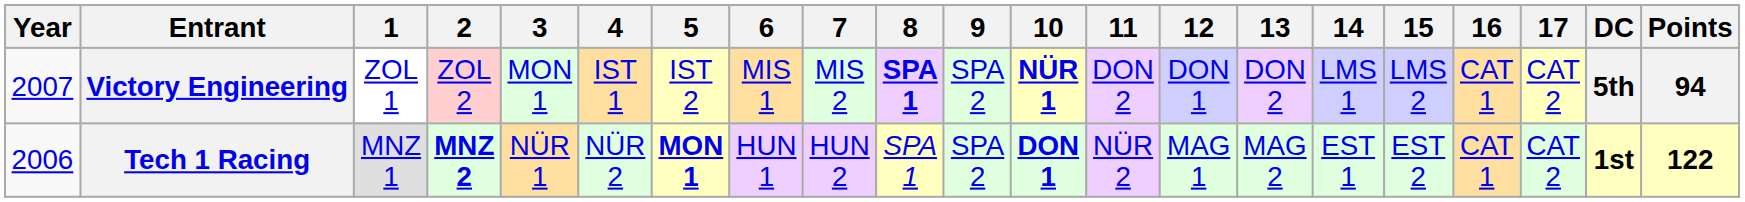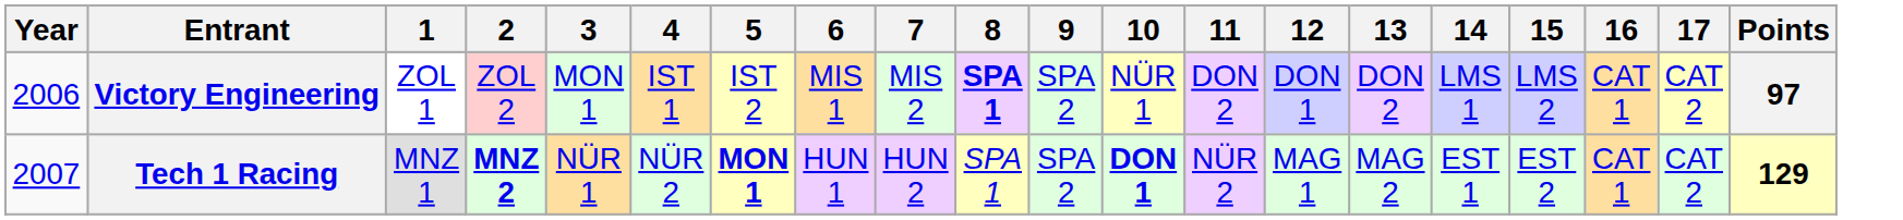 <table class="wikitable" style="text-align:center; font-size:85%">
 <tr>
 <th>Year</th>
 <th>Entrant</th>
 <th>1</th>
 <th>2</th>
 <th>3</th>
 <th>4</th>
 <th>5</th>
 <th>6</th>
 <th>7</th>
 <th>8</th>
 <th>9</th>
 <th>10</th>
 <th>11</th>
 <th>12</th>
 <th>13</th>
 <th>14</th>
 <th>15</th>
 <th>16</th>
 <th>17</th>
-<th>DC</th>
 <th>Points</th>
 </tr>
 <tr>
-<td><a href='#'>2007</a></td>
+<td><a href='#'>2006</a></td>
 <th nowrap><a href='#'>Victory Engineering</a></th>
 <td style="background:#FFFFFF;"><a href='#'>ZOL<br>1</a><br></td>
 <td style="background:#FFCFCF;"><a href='#'>ZOL<br>2</a><br></td>
 <td style="background:#DFFFDF;"><a href='#'>MON<br>1</a><br></td>
 <td style="background:#FFDF9F;"><a href='#'>IST<br>1</a><br></td>
 <td style="background:#FFFFBF;"><a href='#'>IST<br>2</a><br></td>
 <td style="background:#FFDF9F;"><a href='#'>MIS<br>1</a><br></td>
 <td style="background:#DFFFDF;"><a href='#'>MIS<br>2</a><br></td>
 <td style="background:#EFCFFF;"><strong><a href='#'>SPA<br>1</a><br></strong></td>
 <td style="background:#DFFFDF;"><a href='#'>SPA<br>2</a><br></td>
-<td style="background:#FFFFBF;"><strong><a href='#'>NÜR<br>1</a><br></strong></td>
+<td style="background:#FFFFBF;"><a href='#'>NÜR<br>1</a><br></td>
 <td style="background:#EFCFFF;"><a href='#'>DON<br>2</a><br></td>
 <td style="background:#CFCFFF;"><a href='#'>DON<br>1</a><br></td>
 <td style="background:#EFCFFF;"><a href='#'>DON<br>2</a><br></td>
 <td style="background:#CFCFFF;"><a href='#'>LMS<br>1</a><br></td>
 <td style="background:#CFCFFF;"><a href='#'>LMS<br>2</a><br></td>
 <td style="background:#FFDF9F;"><a href='#'>CAT<br>1</a><br></td>
 <td style="background:#FFFFBF;"><a href='#'>CAT<br>2</a><br></td>
-<th>5th</th>
-<th>94</th>
+<th>97</th>
 </tr>
 <tr>
-<td><a href='#'>2006</a></td>
+<td><a href='#'>2007</a></td>
 <th nowrap><a href='#'>Tech 1 Racing</a></th>
 <td style="background:#DFDFDF;"><a href='#'>MNZ<br>1</a><br></td>
 <td style="background:#DFFFDF;"><strong><a href='#'>MNZ<br>2</a><br></strong></td>
 <td style="background:#FFDF9F;"><a href='#'>NÜR<br>1</a><br></td>
 <td style="background:#DFFFDF;"><a href='#'>NÜR<br>2</a><br></td>
 <td style="background:#FFFFBF;"><strong><a href='#'>MON<br>1</a></strong><br></td>
 <td style="background:#EFCFFF;"><a href='#'>HUN<br>1</a><br></td>
 <td style="background:#EFCFFF;"><a href='#'>HUN<br>2</a><br></td>
 <td style="background:#FFFFBF;"><em><a href='#'>SPA<br>1</a></em><br></td>
 <td style="background:#DFFFDF;"><a href='#'>SPA<br>2</a><br></td>
 <td style="background:#DFFFDF;"><strong><a href='#'>DON<br>1</a></strong><br></td>
 <td style="background:#EFCFFF;"><a href='#'>NÜR<br>2</a><br></td>
 <td style="background:#DFFFDF;"><a href='#'>MAG<br>1</a><br></td>
 <td style="background:#DFFFDF;"><a href='#'>MAG<br>2</a><br></td>
 <td style="background:#DFFFDF;"><a href='#'>EST<br>1</a><br></td>
 <td style="background:#DFFFDF;"><a href='#'>EST<br>2</a><br></td>
 <td style="background:#FFDF9F;"><a href='#'>CAT<br>1</a><br></td>
 <td style="background:#DFFFDF;"><a href='#'>CAT<br>2</a><br></td>
-<td style="background:#FFFFBF;"><strong>1st</strong></td>
-<td style="background:#FFFFBF;"><strong>122</strong></td>
+<td style="background:#FFFFBF;"><strong>129</strong></td>
 </tr>
 </table>
